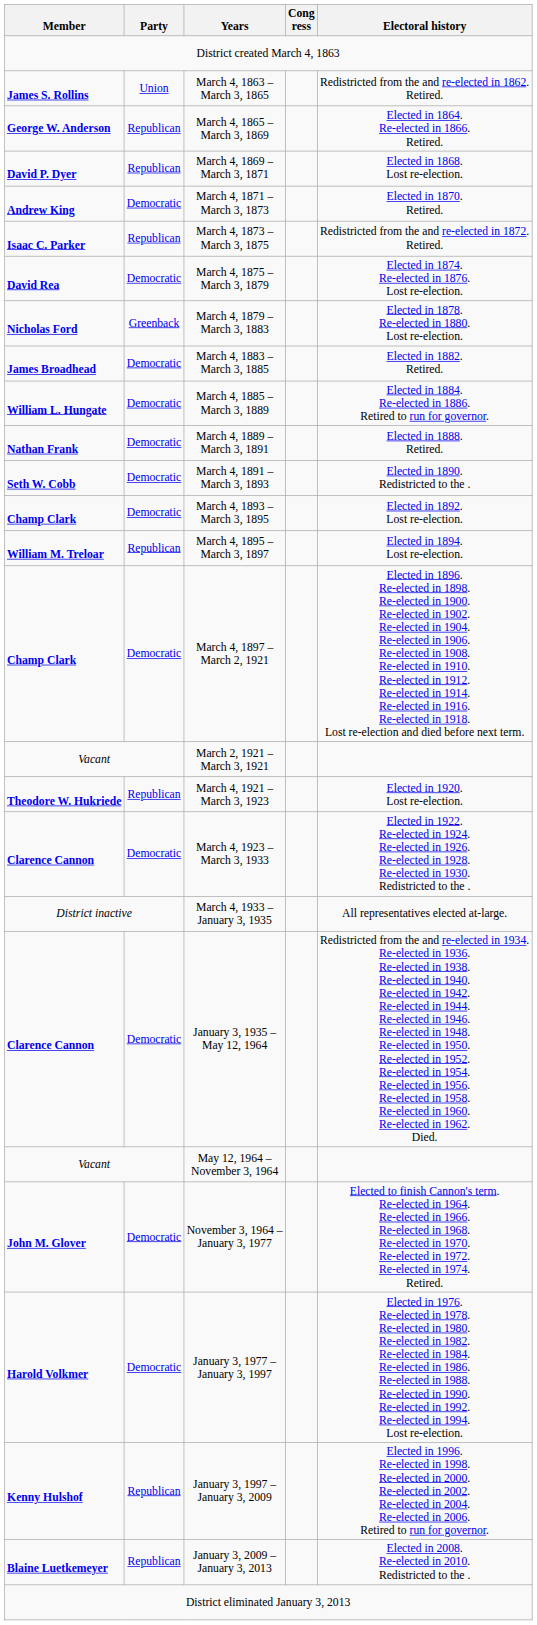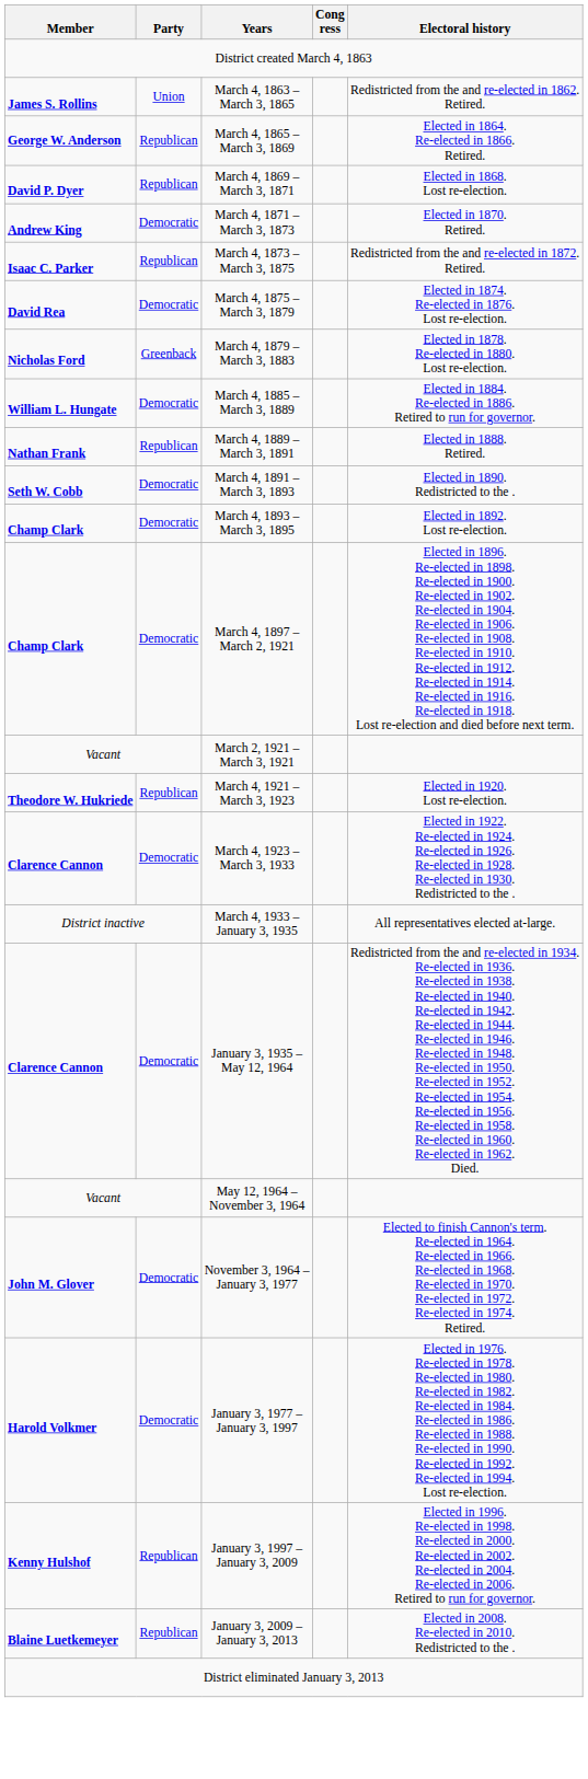 <table class=wikitable style="text-align:center">
 <tr valign=bottom>
 <th>Member</th>
 <th>Party</th>
 <th>Years</th>
 <th>Cong<br>ress</th>
 <th>Electoral history</th>
 </tr>
 <tr style="height:3em">
 <td colspan=5>District created March 4, 1863</td>
 </tr>
 <tr style="height:3em">
 <td align=left><br><strong><a href='#'>James S. Rollins</a></strong><br></td>
 <td><a href='#'>Union</a></td>
 <td nowrap>March 4, 1863 –<br>March 3, 1865</td>
 <td></td>
 <td>Redistricted from the  and <a href='#'>re-elected in 1862</a>.<br>Retired.</td>
 </tr>
 <tr style="height:3em">
 <td align=left><strong><a href='#'>George W. Anderson</a></strong><br></td>
 <td><a href='#'>Republican</a></td>
 <td nowrap>March 4, 1865 –<br>March 3, 1869</td>
 <td></td>
 <td><a href='#'>Elected in 1864</a>.<br><a href='#'>Re-elected in 1866</a>.<br>Retired.</td>
 </tr>
 <tr style="height:3em">
 <td align=left><br><strong><a href='#'>David P. Dyer</a></strong><br></td>
 <td><a href='#'>Republican</a></td>
 <td nowrap>March 4, 1869 –<br>March 3, 1871</td>
 <td></td>
 <td><a href='#'>Elected in 1868</a>.<br>Lost re-election.</td>
 </tr>
 <tr style="height:3em">
 <td align=left><br><strong><a href='#'>Andrew King</a></strong><br></td>
 <td><a href='#'>Democratic</a></td>
 <td nowrap>March 4, 1871 –<br>March 3, 1873</td>
 <td></td>
 <td><a href='#'>Elected in 1870</a>.<br>Retired.</td>
 </tr>
 <tr style="height:3em">
 <td align=left><br><strong><a href='#'>Isaac C. Parker</a></strong><br></td>
 <td><a href='#'>Republican</a></td>
 <td nowrap>March 4, 1873 –<br>March 3, 1875</td>
 <td></td>
 <td>Redistricted from the  and <a href='#'>re-elected in 1872</a>.<br>Retired.</td>
 </tr>
 <tr style="height:3em">
 <td align=left><br><strong><a href='#'>David Rea</a></strong><br></td>
 <td><a href='#'>Democratic</a></td>
 <td nowrap>March 4, 1875 –<br>March 3, 1879</td>
 <td></td>
 <td><a href='#'>Elected in 1874</a>.<br><a href='#'>Re-elected in 1876</a>.<br>Lost re-election.</td>
 </tr>
 <tr style="height:3em">
 <td align=left><br><strong><a href='#'>Nicholas Ford</a></strong><br></td>
 <td><a href='#'>Greenback</a></td>
 <td nowrap>March 4, 1879 –<br>March 3, 1883</td>
 <td></td>
 <td><a href='#'>Elected in 1878</a>.<br><a href='#'>Re-elected in 1880</a>.<br>Lost re-election.</td>
 </tr>
 <tr style="height:3em">
-<td align=left><br><strong><a href='#'>James Broadhead</a></strong><br></td>
-<td><a href='#'>Democratic</a></td>
-<td nowrap>March 4, 1883 –<br>March 3, 1885</td>
-<td></td>
-<td><a href='#'>Elected in 1882</a>.<br>Retired.</td>
-</tr>
-<tr style="height:3em">
 <td align=left><br><strong><a href='#'>William L. Hungate</a></strong><br></td>
 <td><a href='#'>Democratic</a></td>
 <td nowrap>March 4, 1885 –<br>March 3, 1889</td>
 <td></td>
 <td><a href='#'>Elected in 1884</a>.<br><a href='#'>Re-elected in 1886</a>.<br>Retired to <a href='#'>run for governor</a>.</td>
 </tr>
 <tr style="height:3em">
 <td align=left><br><strong><a href='#'>Nathan Frank</a></strong><br></td>
-<td><a href='#'>Democratic</a></td>
+<td><a href='#'>Republican</a></td>
 <td nowrap>March 4, 1889 –<br>March 3, 1891</td>
 <td></td>
 <td><a href='#'>Elected in 1888</a>.<br>Retired.</td>
 </tr>
 <tr style="height:3em">
 <td align=left><br><strong><a href='#'>Seth W. Cobb</a></strong><br></td>
 <td><a href='#'>Democratic</a></td>
 <td nowrap>March 4, 1891 –<br>March 3, 1893</td>
 <td></td>
 <td><a href='#'>Elected in 1890</a>.<br>Redistricted to the .</td>
 </tr>
 <tr style="height:3em">
 <td align=left><br><strong><a href='#'>Champ Clark</a></strong><br></td>
 <td><a href='#'>Democratic</a></td>
 <td nowrap>March 4, 1893 –<br>March 3, 1895</td>
 <td></td>
 <td><a href='#'>Elected in 1892</a>.<br>Lost re-election.</td>
-</tr>
-<tr style="height:3em">
-<td align=left><br><strong><a href='#'>William M. Treloar</a></strong><br></td>
-<td><a href='#'>Republican</a></td>
-<td nowrap>March 4, 1895 –<br>March 3, 1897</td>
-<td></td>
-<td><a href='#'>Elected in 1894</a>.<br>Lost re-election.</td>
 </tr>
 <tr style="height:3em">
 <td align=left><br><strong><a href='#'>Champ Clark</a></strong><br></td>
 <td><a href='#'>Democratic</a></td>
 <td nowrap>March 4, 1897 –<br>March 2, 1921</td>
 <td></td>
 <td><a href='#'>Elected in 1896</a>.<br><a href='#'>Re-elected in 1898</a>.<br><a href='#'>Re-elected in 1900</a>.<br><a href='#'>Re-elected in 1902</a>.<br><a href='#'>Re-elected in 1904</a>.<br><a href='#'>Re-elected in 1906</a>.<br><a href='#'>Re-elected in 1908</a>.<br><a href='#'>Re-elected in 1910</a>.<br><a href='#'>Re-elected in 1912</a>.<br><a href='#'>Re-elected in 1914</a>.<br><a href='#'>Re-elected in 1916</a>.<br><a href='#'>Re-elected in 1918</a>.<br>Lost re-election and died before next term.</td>
 </tr>
 <tr style="height:3em">
 <td colspan=2><em>Vacant</em></td>
 <td nowrap>March 2, 1921 –<br>March 3, 1921</td>
 <td></td>
 <td></td>
 </tr>
 <tr style="height:3em">
 <td align=left><br><strong><a href='#'>Theodore W. Hukriede</a></strong><br></td>
 <td><a href='#'>Republican</a></td>
 <td nowrap>March 4, 1921 –<br>March 3, 1923</td>
 <td></td>
 <td><a href='#'>Elected in 1920</a>.<br>Lost re-election.</td>
 </tr>
 <tr style="height:3em">
 <td align=left><br><strong><a href='#'>Clarence Cannon</a></strong><br></td>
 <td><a href='#'>Democratic</a></td>
 <td nowrap>March 4, 1923 –<br>March 3, 1933</td>
 <td></td>
 <td><a href='#'>Elected in 1922</a>.<br><a href='#'>Re-elected in 1924</a>.<br><a href='#'>Re-elected in 1926</a>.<br><a href='#'>Re-elected in 1928</a>.<br><a href='#'>Re-elected in 1930</a>.<br>Redistricted to the .</td>
 </tr>
 <tr style="height:3em">
 <td colspan=2><em>District inactive</em></td>
 <td nowrap>March 4, 1933 –<br>January 3, 1935</td>
 <td></td>
 <td>All representatives elected at-large.</td>
 </tr>
 <tr style="height:3em">
 <td align=left><br><strong><a href='#'>Clarence Cannon</a></strong><br></td>
 <td><a href='#'>Democratic</a></td>
 <td nowrap>January 3, 1935 –<br>May 12, 1964</td>
 <td></td>
 <td>Redistricted from the  and <a href='#'>re-elected in 1934</a>.<br><a href='#'>Re-elected in 1936</a>.<br><a href='#'>Re-elected in 1938</a>.<br><a href='#'>Re-elected in 1940</a>.<br><a href='#'>Re-elected in 1942</a>.<br><a href='#'>Re-elected in 1944</a>.<br><a href='#'>Re-elected in 1946</a>.<br><a href='#'>Re-elected in 1948</a>.<br><a href='#'>Re-elected in 1950</a>.<br><a href='#'>Re-elected in 1952</a>.<br><a href='#'>Re-elected in 1954</a>.<br><a href='#'>Re-elected in 1956</a>.<br><a href='#'>Re-elected in 1958</a>.<br><a href='#'>Re-elected in 1960</a>.<br><a href='#'>Re-elected in 1962</a>.<br>Died.</td>
 </tr>
 <tr style="height:3em">
 <td colspan=2><em>Vacant</em></td>
 <td nowrap>May 12, 1964 –<br>November 3, 1964</td>
 <td></td>
 <td></td>
 </tr>
 <tr style="height:3em">
 <td align=left><br><strong><a href='#'>John M. Glover</a></strong><br></td>
 <td><a href='#'>Democratic</a></td>
 <td nowrap>November 3, 1964 –<br>January 3, 1977</td>
 <td></td>
 <td><a href='#'>Elected to finish Cannon's term</a>.<br><a href='#'>Re-elected in 1964</a>.<br><a href='#'>Re-elected in 1966</a>.<br><a href='#'>Re-elected in 1968</a>.<br><a href='#'>Re-elected in 1970</a>.<br><a href='#'>Re-elected in 1972</a>.<br><a href='#'>Re-elected in 1974</a>.<br>Retired.</td>
 </tr>
 <tr style="height:3em">
 <td align=left><br><strong><a href='#'>Harold Volkmer</a></strong><br></td>
 <td><a href='#'>Democratic</a></td>
 <td nowrap>January 3, 1977 –<br>January 3, 1997</td>
 <td></td>
 <td><a href='#'>Elected in 1976</a>.<br><a href='#'>Re-elected in 1978</a>.<br><a href='#'>Re-elected in 1980</a>.<br><a href='#'>Re-elected in 1982</a>.<br><a href='#'>Re-elected in 1984</a>.<br><a href='#'>Re-elected in 1986</a>.<br><a href='#'>Re-elected in 1988</a>.<br><a href='#'>Re-elected in 1990</a>.<br><a href='#'>Re-elected in 1992</a>.<br><a href='#'>Re-elected in 1994</a>.<br>Lost re-election.</td>
 </tr>
 <tr style="height:3em">
 <td align=left><br><strong><a href='#'>Kenny Hulshof</a></strong><br></td>
 <td><a href='#'>Republican</a></td>
 <td nowrap>January 3, 1997 –<br>January 3, 2009</td>
 <td></td>
 <td><a href='#'>Elected in 1996</a>.<br><a href='#'>Re-elected in 1998</a>.<br><a href='#'>Re-elected in 2000</a>.<br><a href='#'>Re-elected in 2002</a>.<br><a href='#'>Re-elected in 2004</a>.<br><a href='#'>Re-elected in 2006</a>.<br>Retired to <a href='#'>run for governor</a>.</td>
 </tr>
 <tr style="height:3em">
 <td align=left><br><strong><a href='#'>Blaine Luetkemeyer</a></strong><br></td>
 <td><a href='#'>Republican</a></td>
 <td nowrap>January 3, 2009 –<br>January 3, 2013</td>
 <td></td>
 <td><a href='#'>Elected in 2008</a>.<br><a href='#'>Re-elected in 2010</a>.<br>Redistricted to the .</td>
 </tr>
 <tr style="height:3em">
 <td colspan=5>District eliminated January 3, 2013</td>
 </tr>
 </table>
